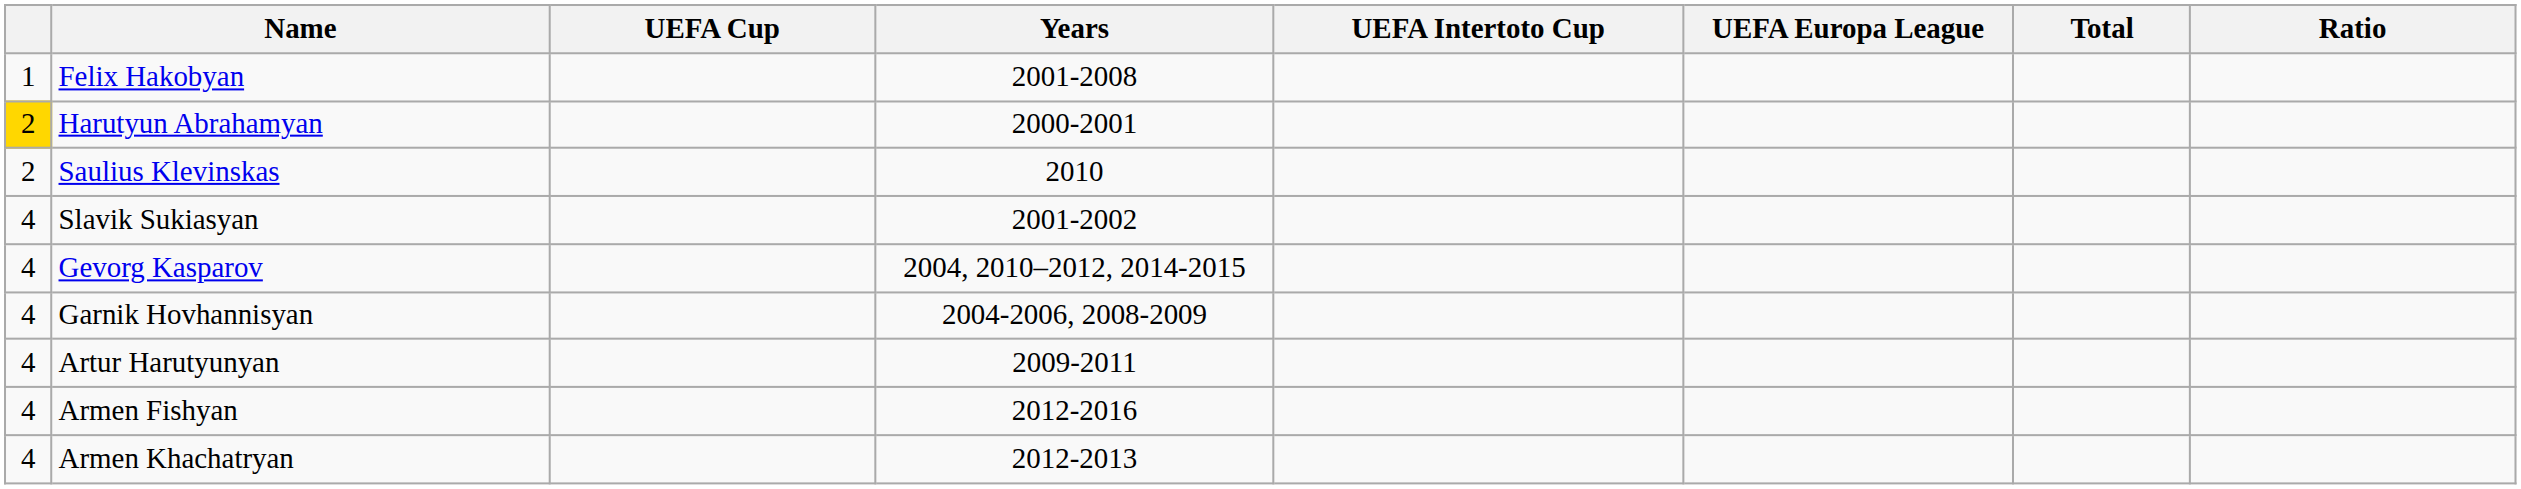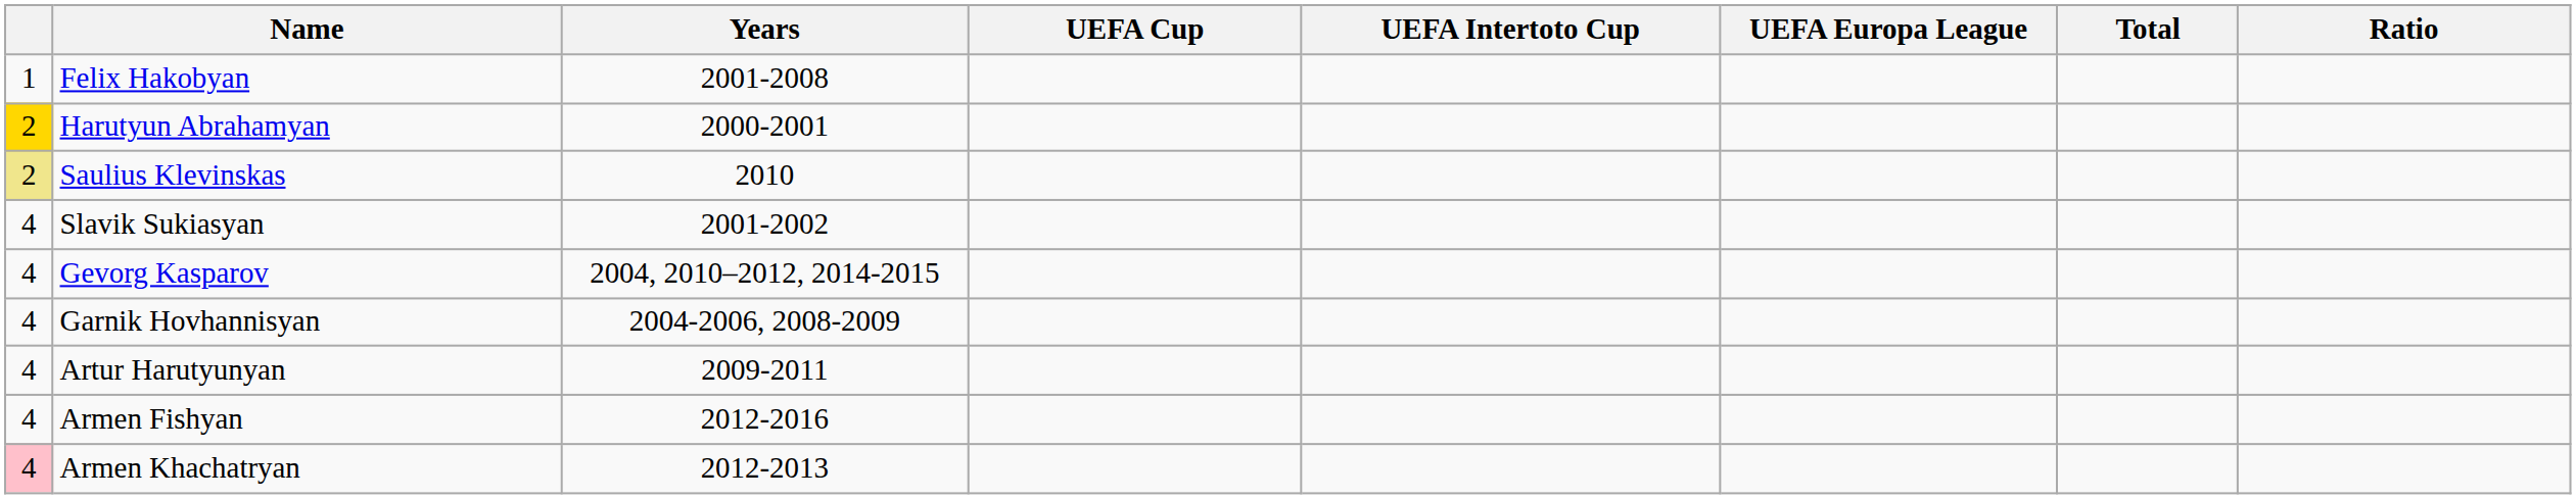 <table class="wikitable sortable"  style="text-align:center; font-size:90%; ">
 <tr>
 <th width=20px></th>
 <th width=300px>Name</th>
+<th width=250px>Years</th>
 <th width=200px>UEFA Cup</th>
-<th width=250px>Years</th>
 <th width=250px>UEFA Intertoto Cup</th>
 <th width=200px>UEFA Europa League</th>
 <th width=100px>Total</th>
 <th width=200px>Ratio</th>
 </tr>
 <tr>
 <td>1</td>
 <td align="left"> <a href='#'>Felix Hakobyan</a></td>
+<td>2001-2008</td>
 <td></td>
-<td>2001-2008</td>
 <td></td>
 <td></td>
 <td></td>
 <td></td>
 </tr>
 <tr>
 <td style="background: gold;">2</td>
 <td align="left"> <a href='#'>Harutyun Abrahamyan</a></td>
+<td>2000-2001</td>
 <td></td>
-<td>2000-2001</td>
 <td></td>
 <td></td>
 <td></td>
 <td></td>
 </tr>
 <tr>
-<td>2</td>
+<td style="background: khaki;">2</td>
 <td align="left"> <a href='#'>Saulius Klevinskas</a></td>
+<td>2010</td>
 <td></td>
-<td>2010</td>
 <td></td>
 <td></td>
 <td></td>
 <td></td>
 </tr>
 <tr>
 <td>4</td>
 <td align="left"> Slavik Sukiasyan</td>
+<td>2001-2002</td>
 <td></td>
-<td>2001-2002</td>
 <td></td>
 <td></td>
 <td></td>
 <td></td>
 </tr>
 <tr>
 <td>4</td>
 <td align="left"> <a href='#'>Gevorg Kasparov</a></td>
+<td>2004, 2010–2012, 2014-2015</td>
 <td></td>
-<td>2004, 2010–2012, 2014-2015</td>
 <td></td>
 <td></td>
 <td></td>
 <td></td>
 </tr>
 <tr>
 <td>4</td>
 <td align="left"> Garnik Hovhannisyan</td>
+<td>2004-2006, 2008-2009</td>
 <td></td>
-<td>2004-2006, 2008-2009</td>
 <td></td>
 <td></td>
 <td></td>
 <td></td>
 </tr>
 <tr>
 <td>4</td>
 <td align="left"> Artur Harutyunyan</td>
+<td>2009-2011</td>
 <td></td>
-<td>2009-2011</td>
 <td></td>
 <td></td>
 <td></td>
 <td></td>
 </tr>
 <tr>
 <td>4</td>
 <td align="left"> Armen Fishyan</td>
+<td>2012-2016</td>
 <td></td>
-<td>2012-2016</td>
 <td></td>
 <td></td>
 <td></td>
 <td></td>
 </tr>
 <tr>
-<td>4</td>
+<td style="background: pink;">4</td>
 <td align="left"> Armen Khachatryan</td>
+<td>2012-2013</td>
 <td></td>
-<td>2012-2013</td>
 <td></td>
 <td></td>
 <td></td>
 <td></td>
 </tr>
 </table>
